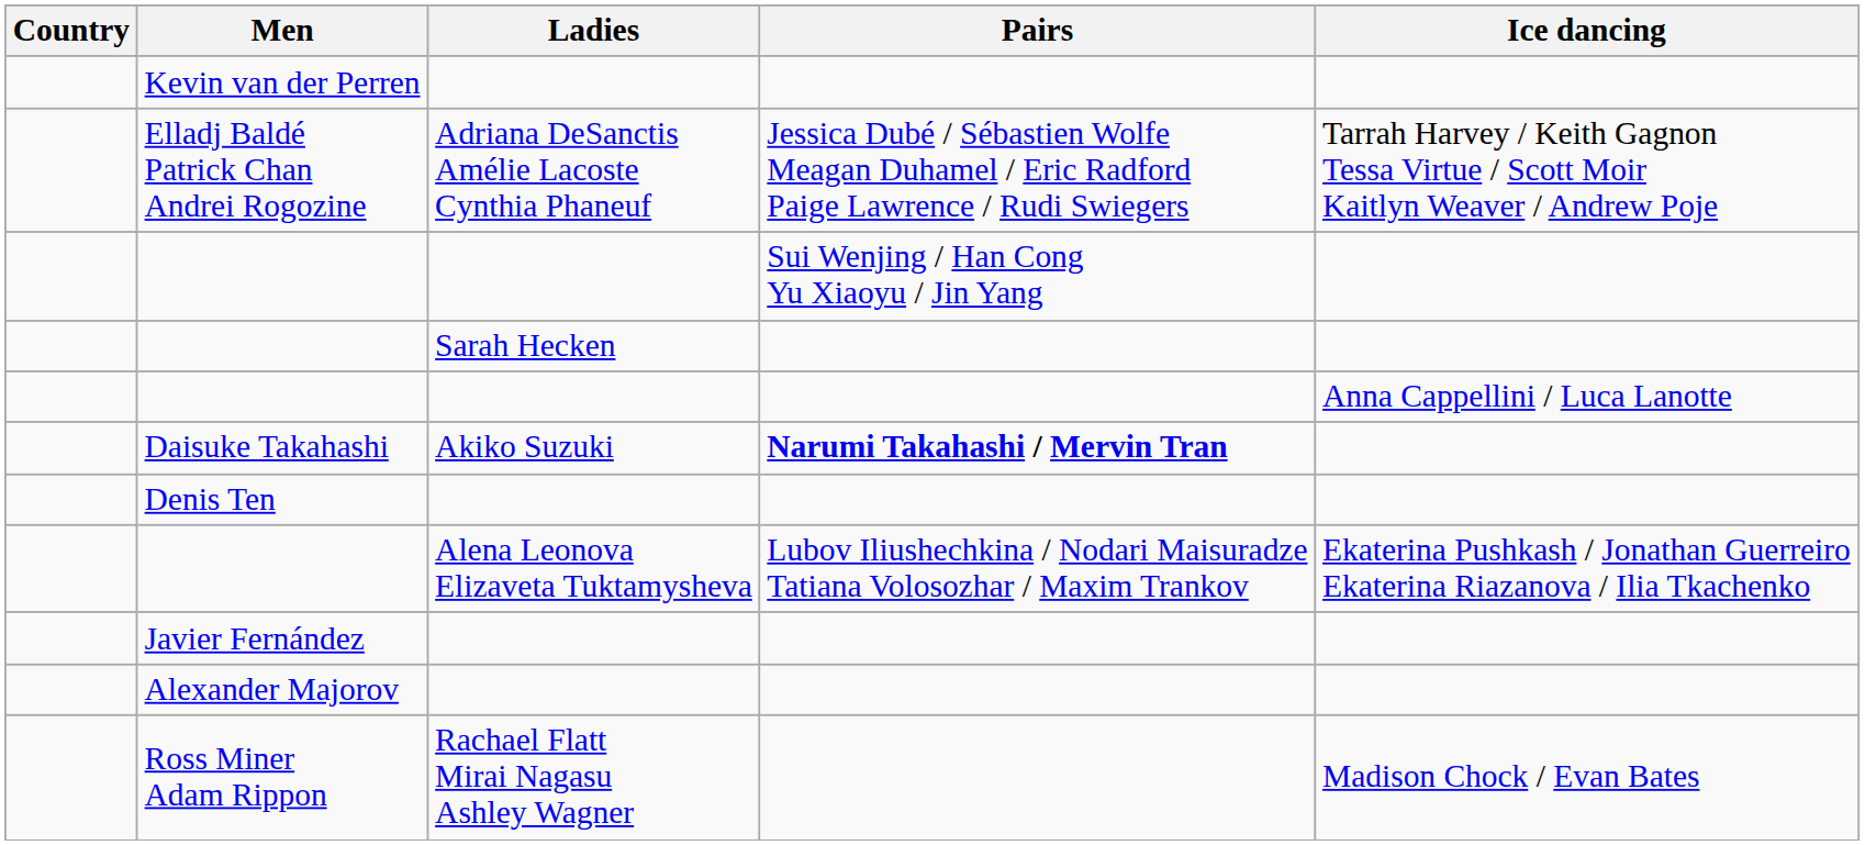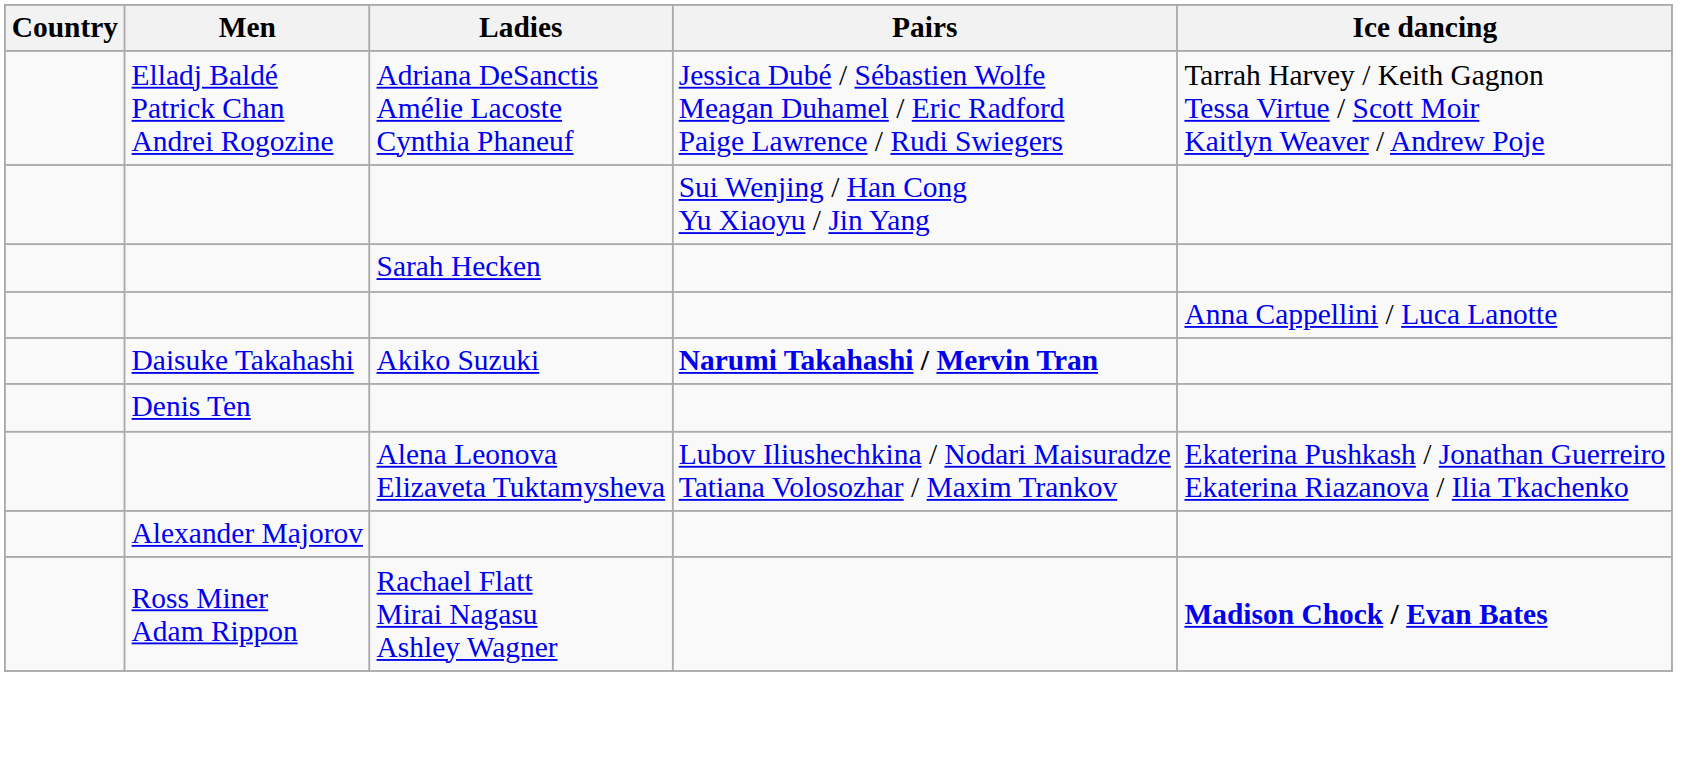 <table class="wikitable">
 <tr>
 <th>Country</th>
 <th>Men</th>
 <th>Ladies</th>
 <th>Pairs</th>
 <th>Ice dancing</th>
-</tr>
-<tr>
-<td></td>
-<td><a href='#'>Kevin van der Perren</a></td>
-<td></td>
-<td></td>
-<td></td>
 </tr>
 <tr>
 <td></td>
 <td><a href='#'>Elladj Baldé</a> <br> <a href='#'>Patrick Chan</a> <br> <a href='#'>Andrei Rogozine</a></td>
 <td><a href='#'>Adriana DeSanctis</a> <br> <a href='#'>Amélie Lacoste</a> <br> <a href='#'>Cynthia Phaneuf</a></td>
 <td><a href='#'>Jessica Dubé</a> / <a href='#'>Sébastien Wolfe</a> <br> <a href='#'>Meagan Duhamel</a> / <a href='#'>Eric Radford</a> <br> <a href='#'>Paige Lawrence</a> / <a href='#'>Rudi Swiegers</a></td>
 <td>Tarrah Harvey / Keith Gagnon <br> <a href='#'>Tessa Virtue</a> / <a href='#'>Scott Moir</a> <br> <a href='#'>Kaitlyn Weaver</a> / <a href='#'>Andrew Poje</a></td>
 </tr>
 <tr>
 <td></td>
 <td></td>
 <td></td>
 <td><a href='#'>Sui Wenjing</a> / <a href='#'>Han Cong</a> <br> <a href='#'>Yu Xiaoyu</a> / <a href='#'>Jin Yang</a></td>
 <td></td>
 </tr>
 <tr>
 <td></td>
 <td></td>
 <td><a href='#'>Sarah Hecken</a></td>
 <td></td>
 <td></td>
 </tr>
 <tr>
 <td></td>
 <td></td>
 <td></td>
 <td></td>
 <td><a href='#'>Anna Cappellini</a> / <a href='#'>Luca Lanotte</a></td>
 </tr>
 <tr>
 <td></td>
 <td><a href='#'>Daisuke Takahashi</a></td>
 <td><a href='#'>Akiko Suzuki</a></td>
 <td><strong><a href='#'>Narumi Takahashi</a> / <a href='#'>Mervin Tran</a></strong></td>
 <td></td>
 </tr>
 <tr>
 <td></td>
 <td><a href='#'>Denis Ten</a></td>
 <td></td>
 <td></td>
 <td></td>
 </tr>
 <tr>
 <td></td>
 <td></td>
 <td><a href='#'>Alena Leonova</a> <br> <a href='#'>Elizaveta Tuktamysheva</a></td>
 <td><a href='#'>Lubov Iliushechkina</a> / <a href='#'>Nodari Maisuradze</a> <br> <a href='#'>Tatiana Volosozhar</a> / <a href='#'>Maxim Trankov</a></td>
 <td><a href='#'>Ekaterina Pushkash</a> / <a href='#'>Jonathan Guerreiro</a> <br> <a href='#'>Ekaterina Riazanova</a> / <a href='#'>Ilia Tkachenko</a></td>
 </tr>
 <tr>
 <td></td>
-<td><a href='#'>Javier Fernández</a></td>
-<td></td>
-<td></td>
-<td></td>
-</tr>
-<tr>
-<td></td>
 <td><a href='#'>Alexander Majorov</a></td>
 <td></td>
 <td></td>
 <td></td>
 </tr>
 <tr>
 <td></td>
 <td><a href='#'>Ross Miner</a> <br> <a href='#'>Adam Rippon</a></td>
 <td><a href='#'>Rachael Flatt</a> <br> <a href='#'>Mirai Nagasu</a> <br> <a href='#'>Ashley Wagner</a></td>
 <td></td>
-<td><a href='#'>Madison Chock</a> / <a href='#'>Evan Bates</a></td>
+<td><strong><a href='#'>Madison Chock</a> / <a href='#'>Evan Bates</a></strong></td>
 </tr>
 </table>
